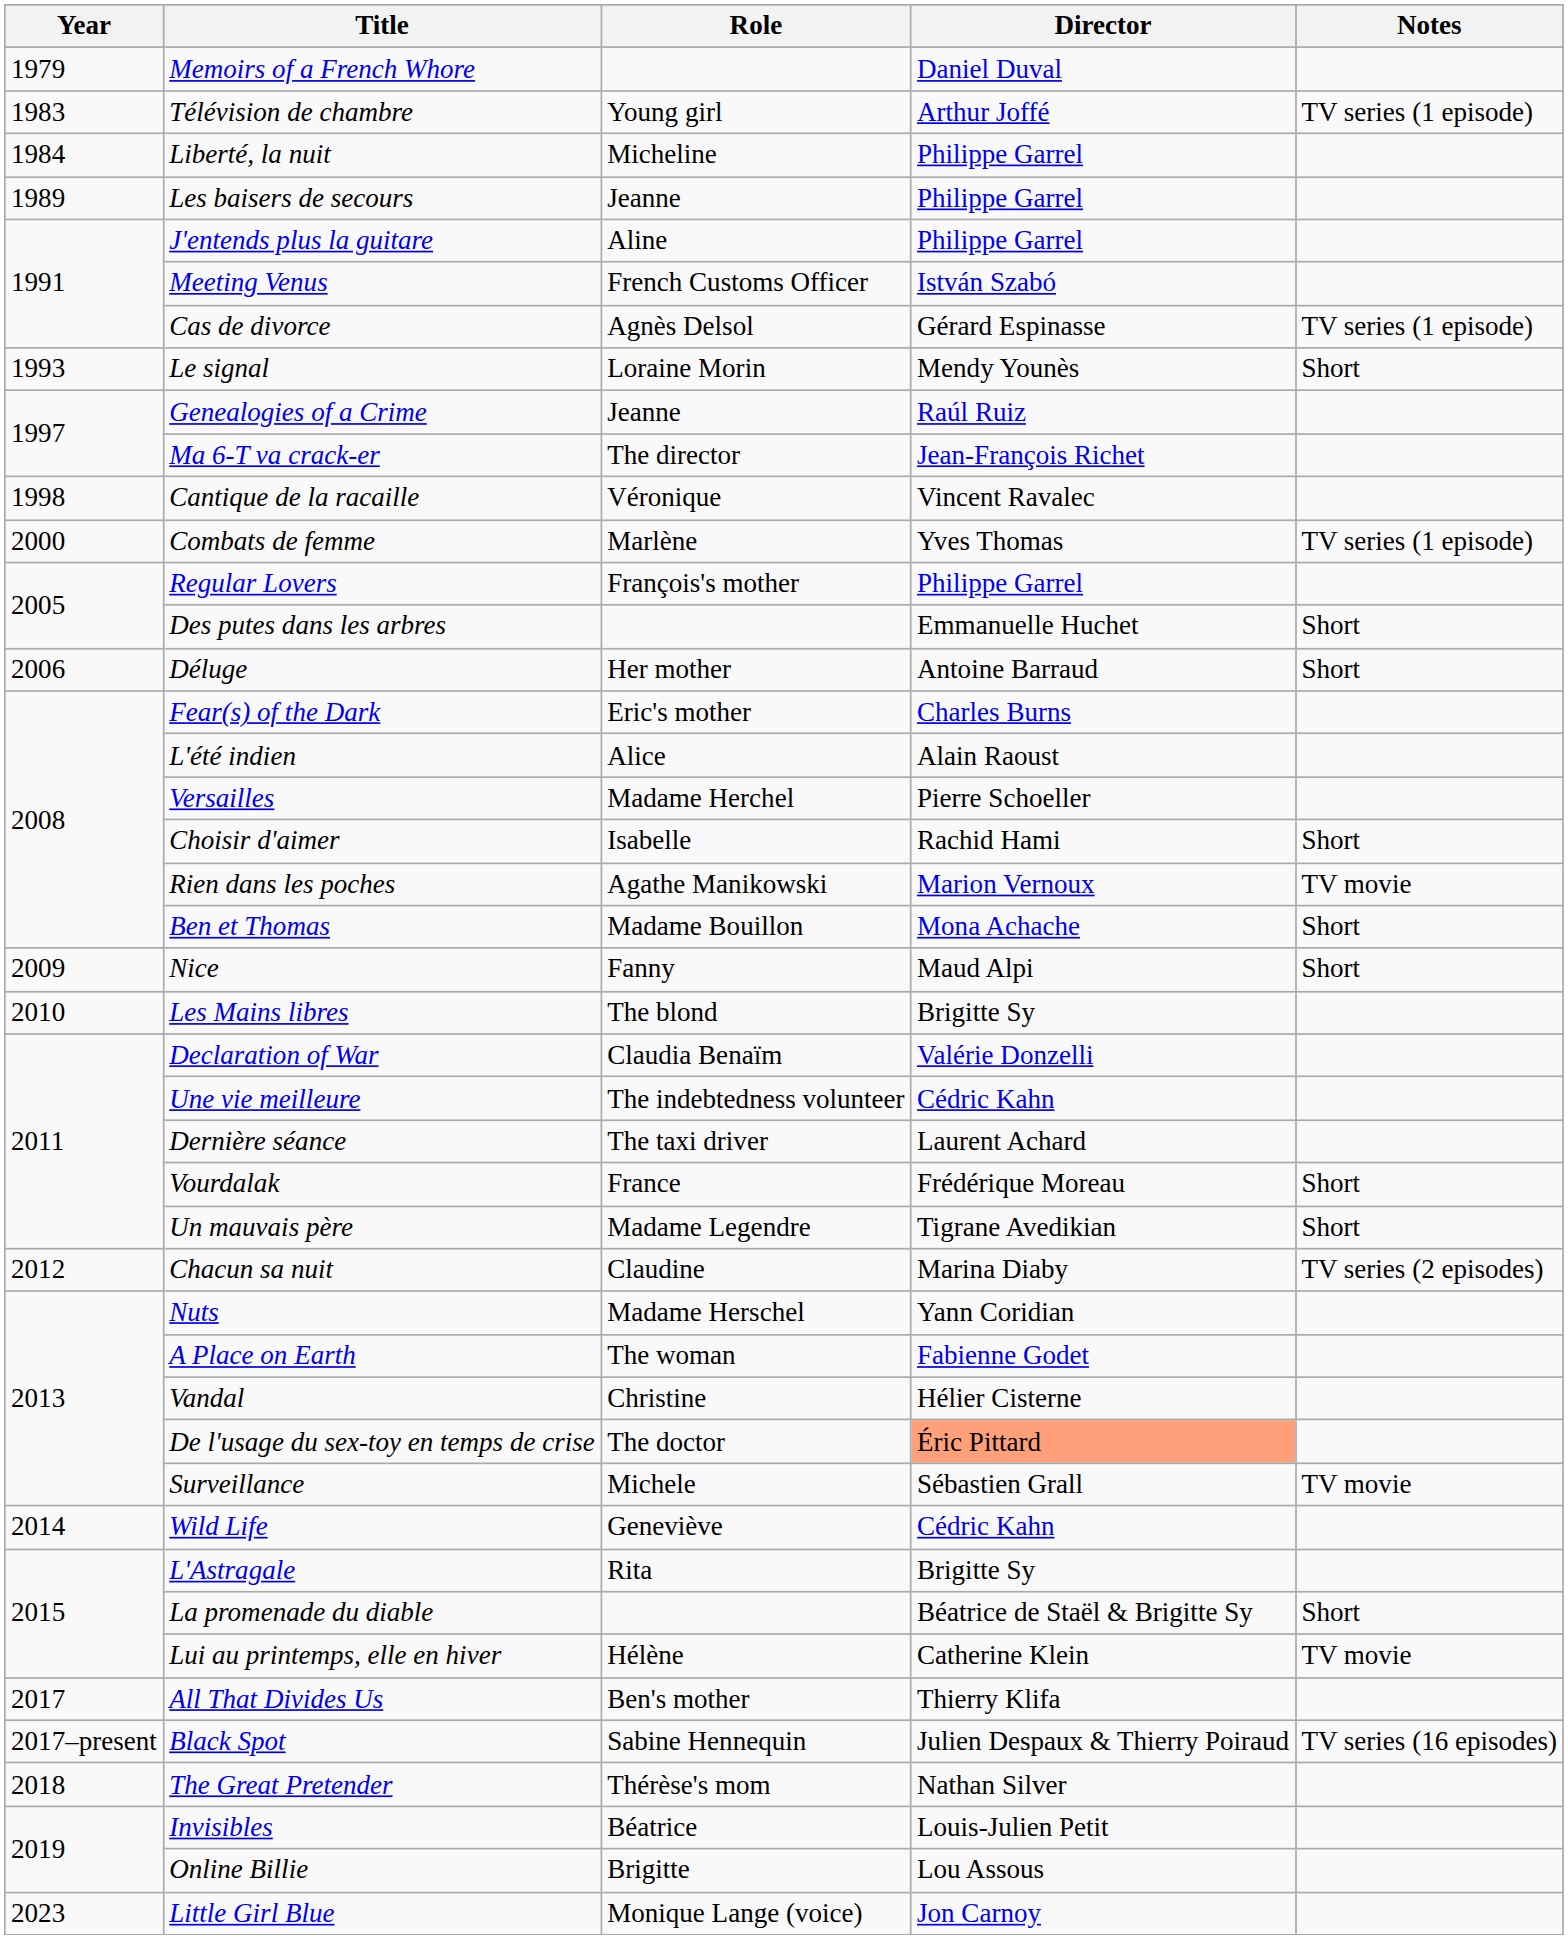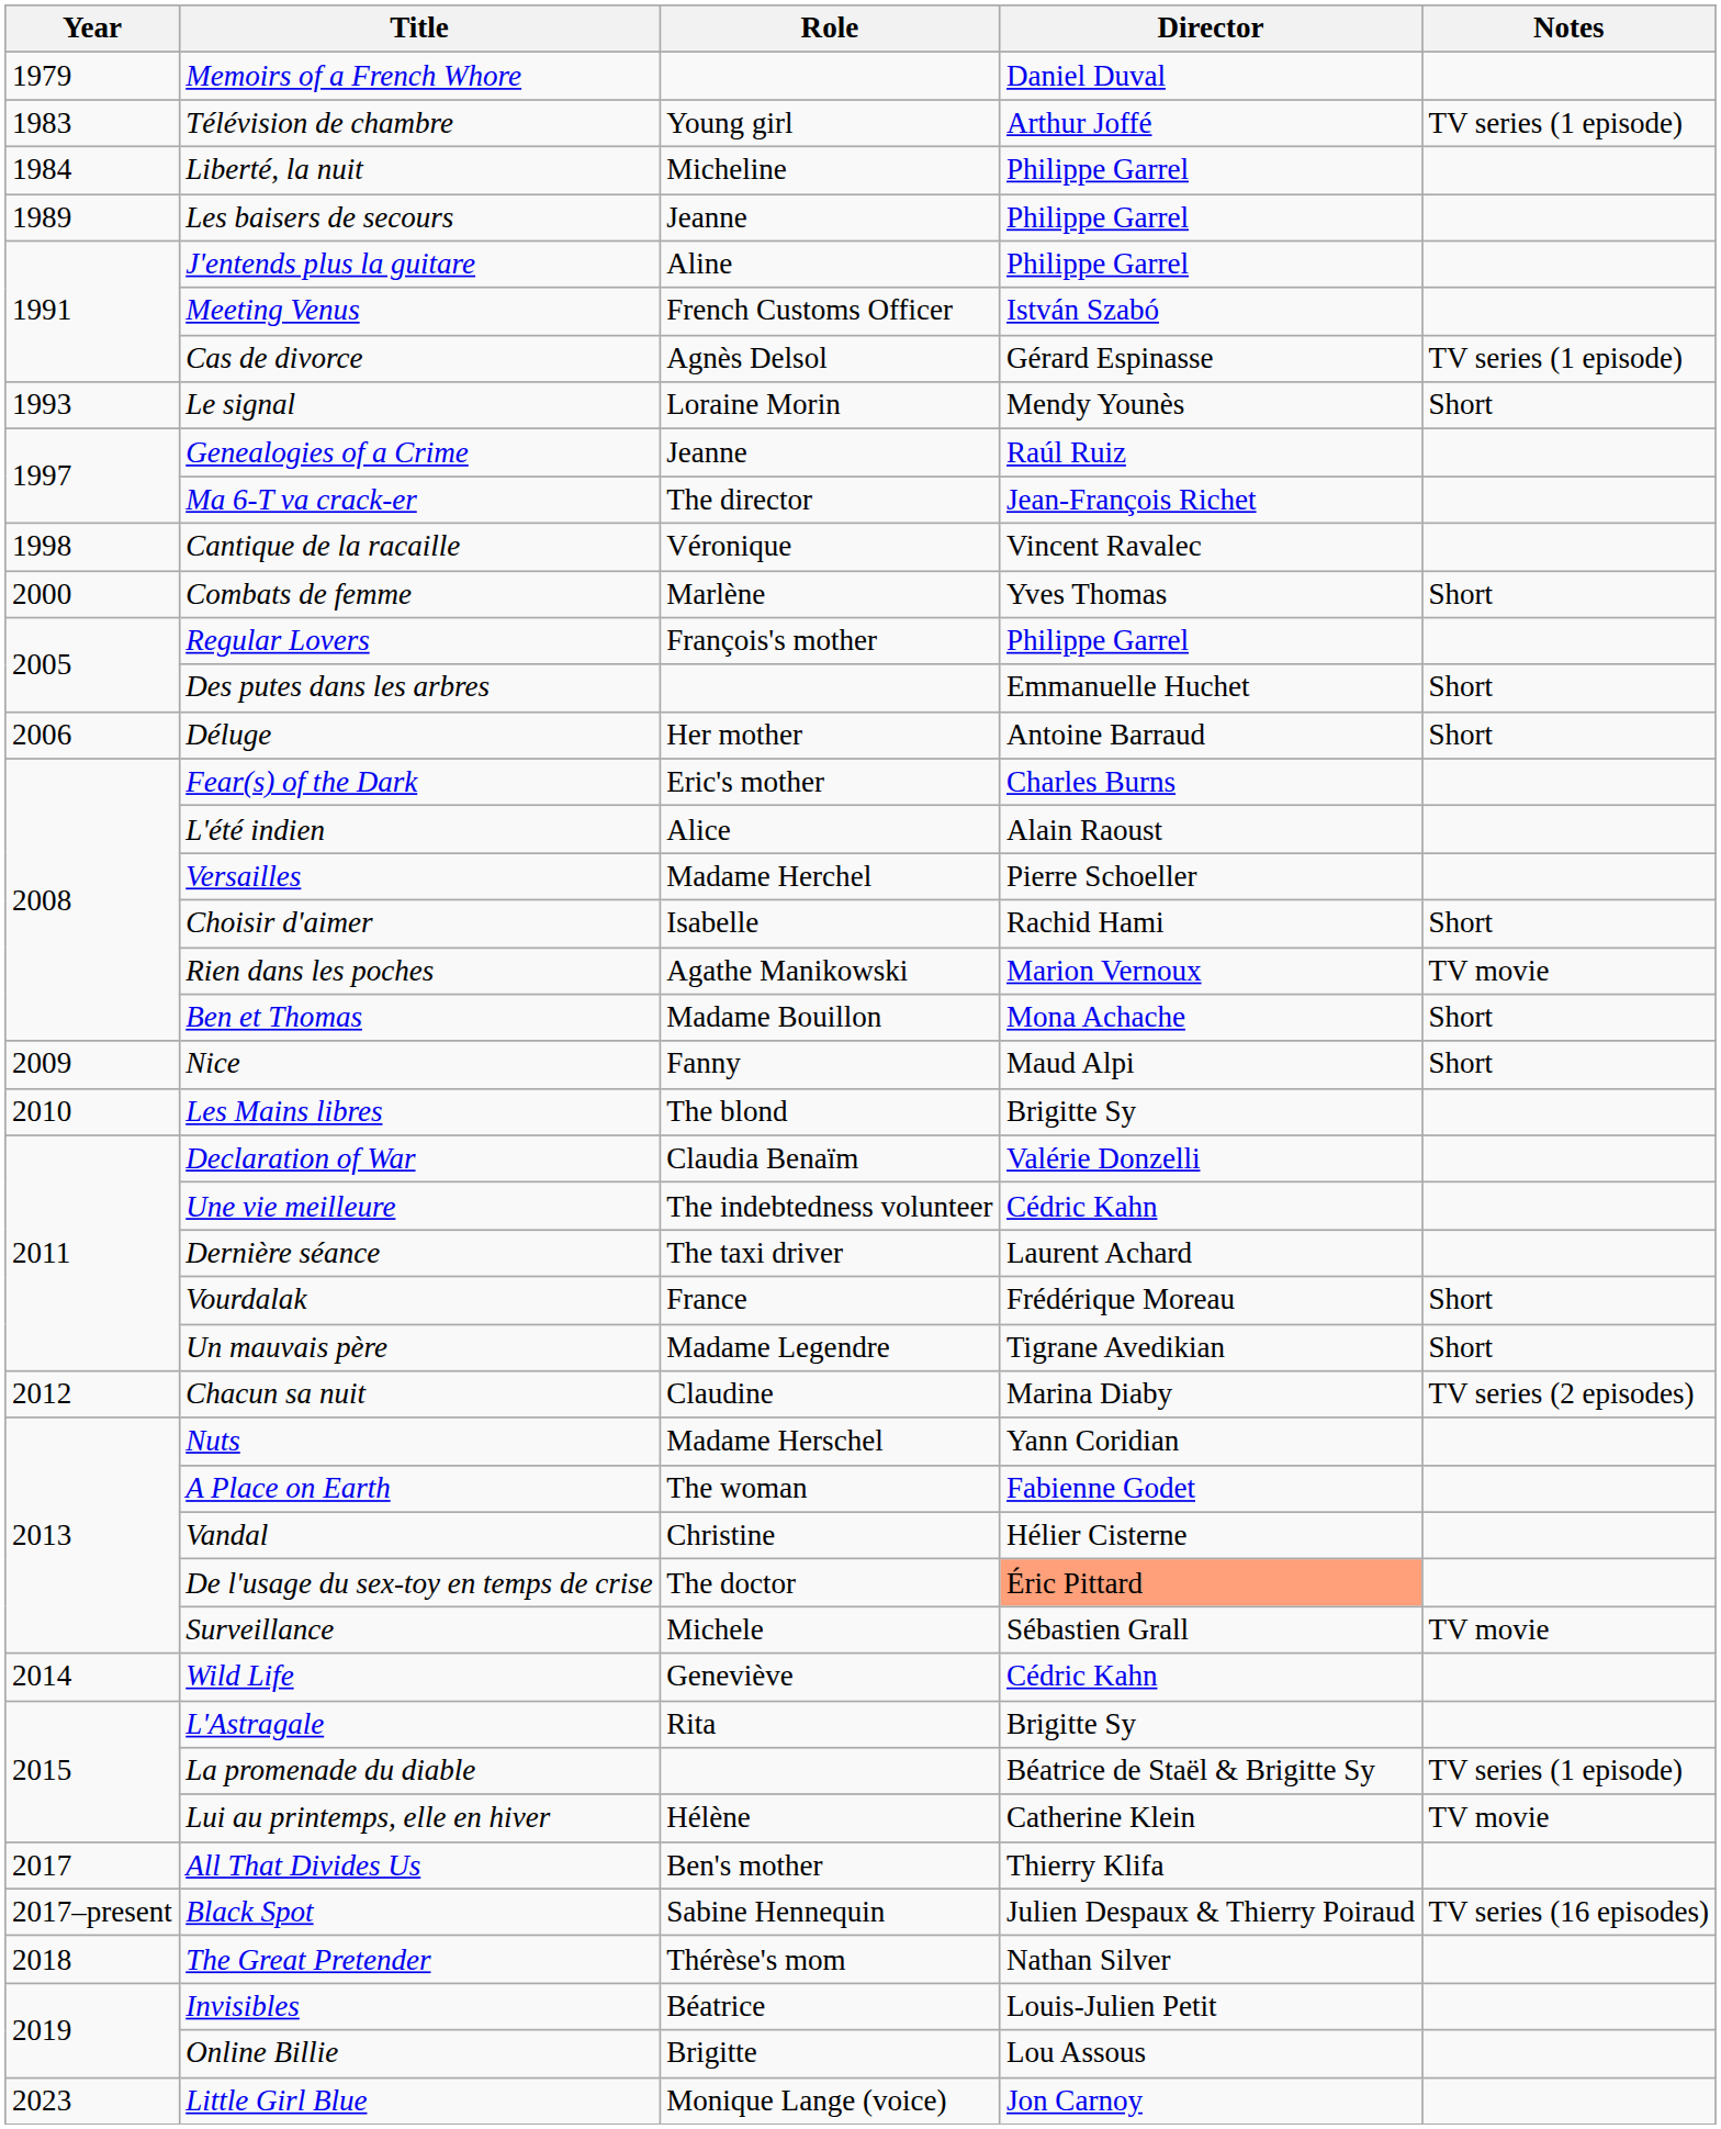 <table class="wikitable sortable">
 <tr>
 <th>Year</th>
 <th>Title</th>
 <th>Role</th>
 <th>Director</th>
 <th class="unsortable">Notes</th>
 </tr>
 <tr>
 <td>1979</td>
 <td><em><a href='#'>Memoirs of a French Whore</a></em></td>
 <td></td>
 <td><a href='#'>Daniel Duval</a></td>
 <td></td>
 </tr>
 <tr>
 <td>1983</td>
 <td><em>Télévision de chambre</em></td>
 <td>Young girl</td>
 <td><a href='#'>Arthur Joffé</a></td>
 <td>TV series (1 episode)</td>
 </tr>
 <tr>
 <td>1984</td>
 <td><em>Liberté, la nuit</em></td>
 <td>Micheline</td>
 <td><a href='#'>Philippe Garrel</a></td>
 <td></td>
 </tr>
 <tr>
 <td>1989</td>
 <td><em>Les baisers de secours</em></td>
 <td>Jeanne</td>
 <td><a href='#'>Philippe Garrel</a></td>
 <td></td>
 </tr>
 <tr>
 <td rowspan=3>1991</td>
 <td><em><a href='#'>J'entends plus la guitare</a></em></td>
 <td>Aline</td>
 <td><a href='#'>Philippe Garrel</a></td>
 <td></td>
 </tr>
 <tr>
 <td><em><a href='#'>Meeting Venus</a></em></td>
 <td>French Customs Officer</td>
 <td><a href='#'>István Szabó</a></td>
 <td></td>
 </tr>
 <tr>
 <td><em>Cas de divorce</em></td>
 <td>Agnès Delsol</td>
 <td>Gérard Espinasse</td>
 <td>TV series (1 episode)</td>
 </tr>
 <tr>
 <td>1993</td>
 <td><em>Le signal</em></td>
 <td>Loraine Morin</td>
 <td>Mendy Younès</td>
 <td>Short</td>
 </tr>
 <tr>
 <td rowspan=2>1997</td>
 <td><em><a href='#'>Genealogies of a Crime</a></em></td>
 <td>Jeanne</td>
 <td><a href='#'>Raúl Ruiz</a></td>
 <td></td>
 </tr>
 <tr>
 <td><em><a href='#'>Ma 6-T va crack-er</a></em></td>
 <td>The director</td>
 <td><a href='#'>Jean-François Richet</a></td>
 <td></td>
 </tr>
 <tr>
 <td>1998</td>
 <td><em>Cantique de la racaille</em></td>
 <td>Véronique</td>
 <td>Vincent Ravalec</td>
 <td></td>
 </tr>
 <tr>
 <td>2000</td>
 <td><em>Combats de femme</em></td>
 <td>Marlène</td>
 <td>Yves Thomas</td>
-<td>TV series (1 episode)</td>
+<td>Short</td>
 </tr>
 <tr>
 <td rowspan=2>2005</td>
 <td><em><a href='#'>Regular Lovers</a></em></td>
 <td>François's mother</td>
 <td><a href='#'>Philippe Garrel</a></td>
 <td></td>
 </tr>
 <tr>
 <td><em>Des putes dans les arbres</em></td>
 <td></td>
 <td>Emmanuelle Huchet</td>
 <td>Short</td>
 </tr>
 <tr>
 <td>2006</td>
 <td><em>Déluge</em></td>
 <td>Her mother</td>
 <td>Antoine Barraud</td>
 <td>Short</td>
 </tr>
 <tr>
 <td rowspan=6>2008</td>
 <td><em><a href='#'>Fear(s) of the Dark</a></em></td>
 <td>Eric's mother</td>
 <td><a href='#'>Charles Burns</a></td>
 <td></td>
 </tr>
 <tr>
 <td><em>L'été indien</em></td>
 <td>Alice</td>
 <td>Alain Raoust</td>
 <td></td>
 </tr>
 <tr>
 <td><em><a href='#'>Versailles</a></em></td>
 <td>Madame Herchel</td>
 <td>Pierre Schoeller</td>
 <td></td>
 </tr>
 <tr>
 <td><em>Choisir d'aimer</em></td>
 <td>Isabelle</td>
 <td>Rachid Hami</td>
 <td>Short</td>
 </tr>
 <tr>
 <td><em>Rien dans les poches</em></td>
 <td>Agathe Manikowski</td>
 <td><a href='#'>Marion Vernoux</a></td>
 <td>TV movie</td>
 </tr>
 <tr>
 <td><em><a href='#'>Ben et Thomas</a></em></td>
 <td>Madame Bouillon</td>
 <td><a href='#'>Mona Achache</a></td>
 <td>Short</td>
 </tr>
 <tr>
 <td>2009</td>
 <td><em>Nice</em></td>
 <td>Fanny</td>
 <td>Maud Alpi</td>
 <td>Short</td>
 </tr>
 <tr>
 <td>2010</td>
 <td><em><a href='#'>Les Mains libres</a></em></td>
 <td>The blond</td>
 <td>Brigitte Sy</td>
 <td></td>
 </tr>
 <tr>
 <td rowspan=5>2011</td>
 <td><em><a href='#'>Declaration of War</a></em></td>
 <td>Claudia Benaïm</td>
 <td><a href='#'>Valérie Donzelli</a></td>
 <td></td>
 </tr>
 <tr>
 <td><em><a href='#'>Une vie meilleure</a></em></td>
 <td>The indebtedness volunteer</td>
 <td><a href='#'>Cédric Kahn</a></td>
 <td></td>
 </tr>
 <tr>
 <td><em>Dernière séance</em></td>
 <td>The taxi driver</td>
 <td>Laurent Achard</td>
 <td></td>
 </tr>
 <tr>
 <td><em>Vourdalak</em></td>
 <td>France</td>
 <td>Frédérique Moreau</td>
 <td>Short</td>
 </tr>
 <tr>
 <td><em>Un mauvais père</em></td>
 <td>Madame Legendre</td>
 <td>Tigrane Avedikian</td>
 <td>Short</td>
 </tr>
 <tr>
 <td>2012</td>
 <td><em>Chacun sa nuit</em></td>
 <td>Claudine</td>
 <td>Marina Diaby</td>
 <td>TV series (2 episodes)</td>
 </tr>
 <tr>
 <td rowspan=5>2013</td>
 <td><em><a href='#'>Nuts</a></em></td>
 <td>Madame Herschel</td>
 <td>Yann Coridian</td>
 <td></td>
 </tr>
 <tr>
 <td><em><a href='#'>A Place on Earth</a></em></td>
 <td>The woman</td>
 <td><a href='#'>Fabienne Godet</a></td>
 <td></td>
 </tr>
 <tr>
 <td><em>Vandal</em></td>
 <td>Christine</td>
 <td>Hélier Cisterne</td>
 <td></td>
 </tr>
 <tr>
 <td><em>De l'usage du sex-toy en temps de crise</em></td>
 <td>The doctor</td>
 <td style="background: lightsalmon;">Éric Pittard</td>
 <td></td>
 </tr>
 <tr>
 <td><em>Surveillance</em></td>
 <td>Michele</td>
 <td>Sébastien Grall</td>
 <td>TV movie</td>
 </tr>
 <tr>
 <td>2014</td>
 <td><em><a href='#'>Wild Life</a></em></td>
 <td>Geneviève</td>
 <td><a href='#'>Cédric Kahn</a></td>
 <td></td>
 </tr>
 <tr>
 <td rowspan=3>2015</td>
 <td><em><a href='#'>L'Astragale</a></em></td>
 <td>Rita</td>
 <td>Brigitte Sy</td>
 <td></td>
 </tr>
 <tr>
 <td><em>La promenade du diable</em></td>
 <td></td>
 <td>Béatrice de Staël & Brigitte Sy</td>
-<td>Short</td>
+<td>TV series (1 episode)</td>
 </tr>
 <tr>
 <td><em>Lui au printemps, elle en hiver</em></td>
 <td>Hélène</td>
 <td>Catherine Klein</td>
 <td>TV movie</td>
 </tr>
 <tr>
 <td>2017</td>
 <td><em><a href='#'>All That Divides Us</a></em></td>
 <td>Ben's mother</td>
 <td>Thierry Klifa</td>
 <td></td>
 </tr>
 <tr>
 <td>2017–present</td>
 <td><em><a href='#'>Black Spot</a></em></td>
 <td>Sabine Hennequin</td>
 <td>Julien Despaux & Thierry Poiraud</td>
 <td>TV series (16 episodes)</td>
 </tr>
 <tr>
 <td>2018</td>
 <td><em><a href='#'>The Great Pretender</a></em></td>
 <td>Thérèse's mom</td>
 <td>Nathan Silver</td>
 <td></td>
 </tr>
 <tr>
 <td rowspan=2>2019</td>
 <td><em><a href='#'>Invisibles</a></em></td>
 <td>Béatrice</td>
 <td>Louis-Julien Petit</td>
 <td></td>
 </tr>
 <tr>
 <td><em>Online Billie</em></td>
 <td>Brigitte</td>
 <td>Lou Assous</td>
 <td></td>
 </tr>
 <tr>
 <td>2023</td>
 <td><em><a href='#'>Little Girl Blue</a></em></td>
 <td>Monique Lange (voice)</td>
 <td><a href='#'>Jon Carnoy</a></td>
 </tr>
 </table>
